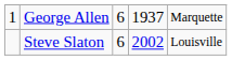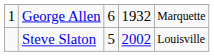 <table class="wikitable">
 <tr>
 </tr>
 <tr>
 <td>1</td>
 <td><a href='#'>George Allen</a></td>
 <td>6</td>
-<td>1937</td>
+<td>1932</td>
 <td style="font-size:80%;">Marquette</td>
 </tr>
 <tr>
 <td></td>
 <td><a href='#'>Steve Slaton</a></td>
-<td>6</td>
+<td>5</td>
 <td><a href='#'>2002</a></td>
 <td style="font-size:80%;">Louisville</td>
 </tr>
 </table>
